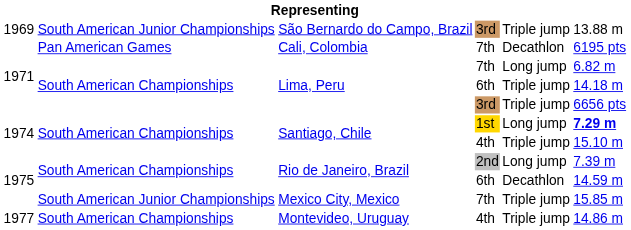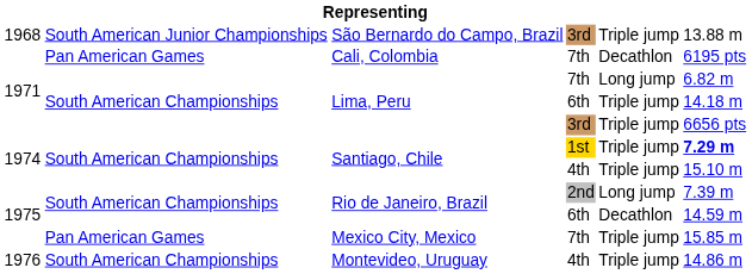 <table>
 <tr>
 <th colspan="6">Representing </th>
 </tr>
 <tr>
-<td>1969</td>
+<td>1968</td>
 <td><a href='#'>South American Junior Championships</a></td>
 <td><a href='#'>São Bernardo do Campo, Brazil</a></td>
 <td bgcolor=cc9966>3rd</td>
 <td>Triple jump</td>
 <td>13.88 m</td>
 </tr>
 <tr>
 <td rowspan=4>1971</td>
 <td><a href='#'>Pan American Games</a></td>
 <td><a href='#'>Cali, Colombia</a></td>
 <td>7th</td>
 <td>Decathlon</td>
 <td><a href='#'>6195 pts</a></td>
 </tr>
 <tr>
 <td rowspan=3><a href='#'>South American Championships</a></td>
 <td rowspan=3><a href='#'>Lima, Peru</a></td>
 <td>7th</td>
 <td>Long jump</td>
 <td><a href='#'>6.82 m</a></td>
 </tr>
 <tr>
 <td>6th</td>
 <td>Triple jump</td>
 <td><a href='#'>14.18 m</a></td>
 </tr>
 <tr>
 <td bgcolor=cc9966>3rd</td>
 <td>Triple jump</td>
 <td><a href='#'>6656 pts</a></td>
 </tr>
 <tr>
 <td rowspan=2>1974</td>
 <td rowspan=2><a href='#'>South American Championships</a></td>
 <td rowspan=2><a href='#'>Santiago, Chile</a></td>
 <td bgcolor=gold>1st</td>
-<td>Long jump</td>
+<td>Triple jump</td>
 <td><strong><a href='#'>7.29 m</a></strong></td>
 </tr>
 <tr>
 <td>4th</td>
 <td>Triple jump</td>
 <td><a href='#'>15.10 m</a></td>
 </tr>
 <tr>
 <td rowspan=3>1975</td>
 <td rowspan=2><a href='#'>South American Championships</a></td>
 <td rowspan=2><a href='#'>Rio de Janeiro, Brazil</a></td>
 <td bgcolor=silver>2nd</td>
 <td>Long jump</td>
 <td><a href='#'>7.39 m</a></td>
 </tr>
 <tr>
 <td>6th</td>
 <td>Decathlon</td>
 <td><a href='#'>14.59 m</a></td>
 </tr>
 <tr>
-<td><a href='#'>South American Junior Championships</a></td>
+<td><a href='#'>Pan American Games</a></td>
 <td><a href='#'>Mexico City, Mexico</a></td>
 <td>7th</td>
 <td>Triple jump</td>
 <td><a href='#'>15.85 m</a></td>
 </tr>
 <tr>
-<td>1977</td>
+<td>1976</td>
 <td><a href='#'>South American Championships</a></td>
 <td><a href='#'>Montevideo, Uruguay</a></td>
 <td>4th</td>
 <td>Triple jump</td>
 <td><a href='#'>14.86 m</a></td>
 </tr>
 </table>
